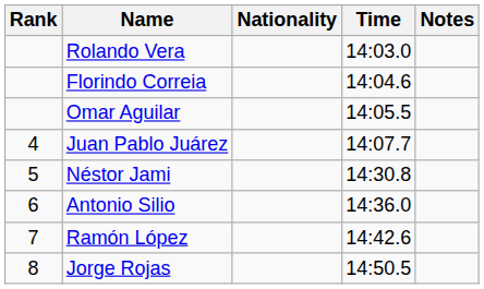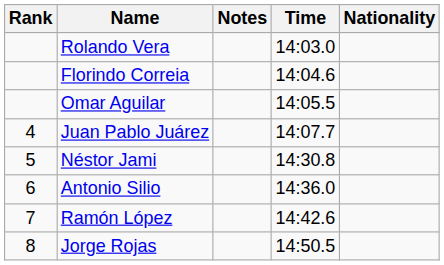 <table class="wikitable sortable" style="text-align:center">
 <tr>
 <th>Rank</th>
 <th>Name</th>
+<th>Notes</th>
+<th>Time</th>
 <th>Nationality</th>
-<th>Time</th>
-<th>Notes</th>
 </tr>
 <tr>
 <td></td>
 <td align=left><a href='#'>Rolando Vera</a></td>
+<td></td>
+<td>14:03.0</td>
 <td align=left></td>
-<td>14:03.0</td>
-<td></td>
 </tr>
 <tr>
 <td></td>
 <td align=left><a href='#'>Florindo Correia</a></td>
+<td></td>
+<td>14:04.6</td>
 <td align=left></td>
-<td>14:04.6</td>
-<td></td>
 </tr>
 <tr>
 <td></td>
 <td align=left><a href='#'>Omar Aguilar</a></td>
+<td></td>
+<td>14:05.5</td>
 <td align=left></td>
-<td>14:05.5</td>
-<td></td>
 </tr>
 <tr>
 <td>4</td>
 <td align=left><a href='#'>Juan Pablo Juárez</a></td>
+<td></td>
+<td>14:07.7</td>
 <td align=left></td>
-<td>14:07.7</td>
-<td></td>
 </tr>
 <tr>
 <td>5</td>
 <td align=left><a href='#'>Néstor Jami</a></td>
+<td></td>
+<td>14:30.8</td>
 <td align=left></td>
-<td>14:30.8</td>
-<td></td>
 </tr>
 <tr>
 <td>6</td>
 <td align=left><a href='#'>Antonio Silio</a></td>
+<td></td>
+<td>14:36.0</td>
 <td align=left></td>
-<td>14:36.0</td>
-<td></td>
 </tr>
 <tr>
 <td>7</td>
 <td align=left><a href='#'>Ramón López</a></td>
+<td></td>
+<td>14:42.6</td>
 <td align=left></td>
-<td>14:42.6</td>
-<td></td>
 </tr>
 <tr>
 <td>8</td>
 <td align=left><a href='#'>Jorge Rojas</a></td>
+<td></td>
+<td>14:50.5</td>
 <td align=left></td>
-<td>14:50.5</td>
-<td></td>
 </tr>
 </table>
